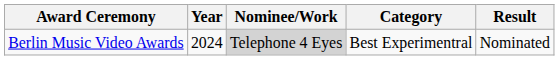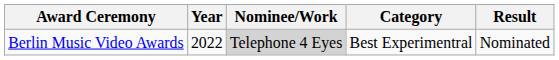 <table class="wikitable">
 <tr>
 <th>Award Ceremony</th>
 <th>Year</th>
 <th>Nominee/Work</th>
 <th>Category</th>
 <th>Result</th>
 </tr>
 <tr>
 <td><a href='#'>Berlin Music Video Awards</a></td>
-<td>2024</td>
+<td>2022</td>
 <td style="background: lightgrey;">Telephone 4 Eyes</td>
 <td>Best Experimentral</td>
 <td>Nominated</td>
 </tr>
 </table>
